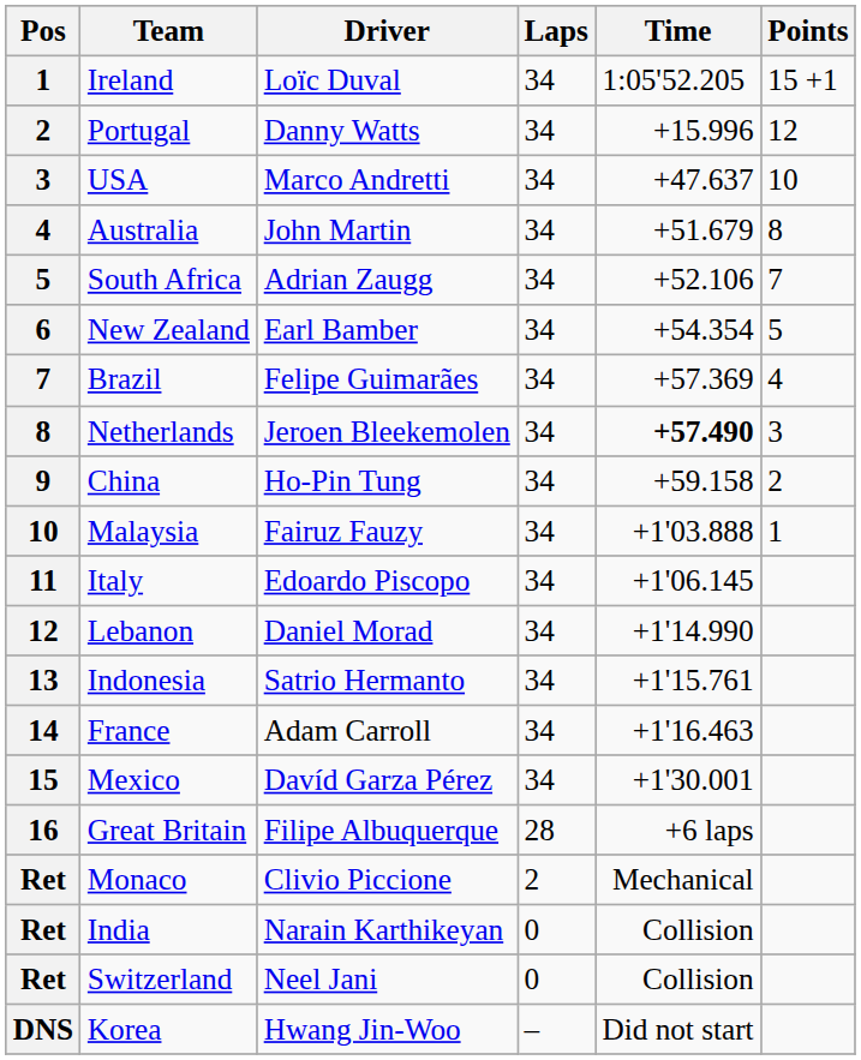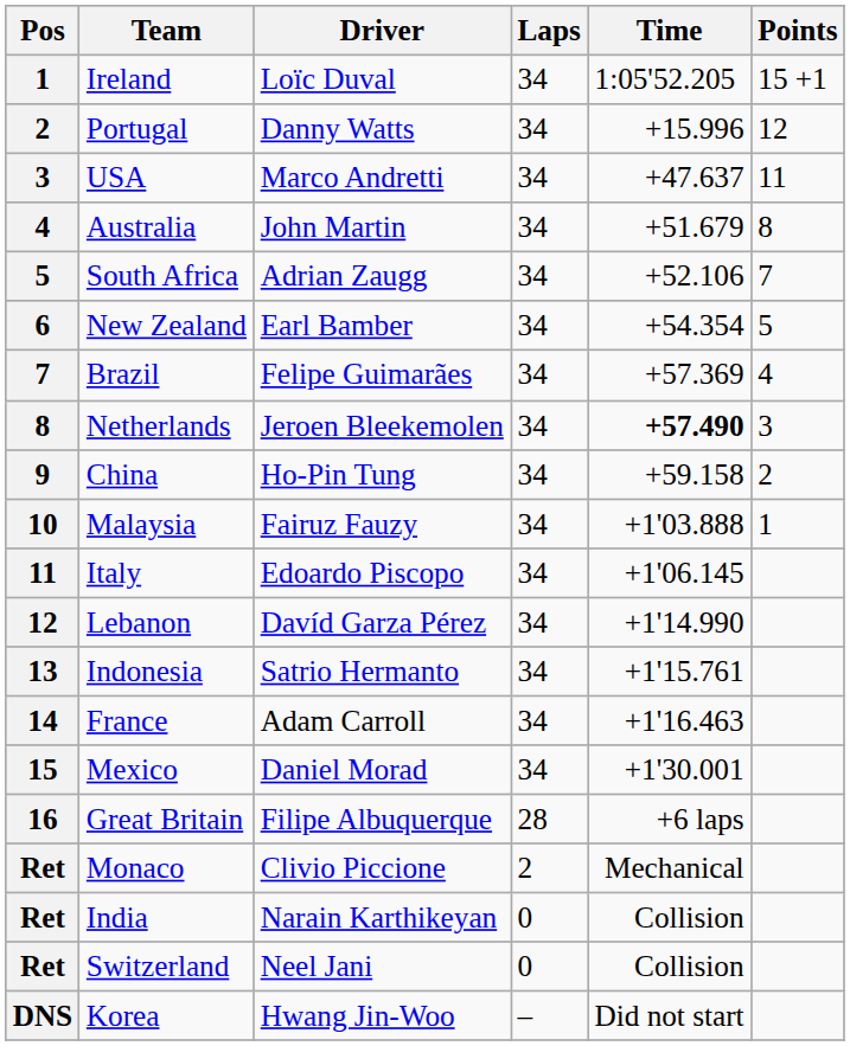 <table class="wikitable" style="font-size:95%">
 <tr>
 <th>Pos</th>
 <th>Team</th>
 <th>Driver</th>
 <th>Laps</th>
 <th>Time</th>
 <th>Points</th>
 </tr>
 <tr>
 <th>1</th>
 <td> <a href='#'>Ireland</a></td>
 <td><a href='#'>Loïc Duval</a></td>
 <td>34</td>
 <td>1:05'52.205</td>
 <td>15 +1</td>
 </tr>
 <tr>
 <th>2</th>
 <td> <a href='#'>Portugal</a></td>
 <td><a href='#'>Danny Watts</a></td>
 <td>34</td>
 <td align=right>+15.996</td>
 <td>12</td>
 </tr>
 <tr>
 <th>3</th>
 <td> <a href='#'>USA</a></td>
 <td><a href='#'>Marco Andretti</a></td>
 <td>34</td>
 <td align=right>+47.637</td>
-<td>10</td>
+<td>11</td>
 </tr>
 <tr>
 <th>4</th>
 <td> <a href='#'>Australia</a></td>
 <td><a href='#'>John Martin</a></td>
 <td>34</td>
 <td align=right>+51.679</td>
 <td>8</td>
 </tr>
 <tr>
 <th>5</th>
 <td> <a href='#'>South Africa</a></td>
 <td><a href='#'>Adrian Zaugg</a></td>
 <td>34</td>
 <td align=right>+52.106</td>
 <td>7</td>
 </tr>
 <tr>
 <th>6</th>
 <td> <a href='#'>New Zealand</a></td>
 <td><a href='#'>Earl Bamber</a></td>
 <td>34</td>
 <td align=right>+54.354</td>
 <td>5</td>
 </tr>
 <tr>
 <th>7</th>
 <td> <a href='#'>Brazil</a></td>
 <td><a href='#'>Felipe Guimarães</a></td>
 <td>34</td>
 <td align=right>+57.369</td>
 <td>4</td>
 </tr>
 <tr>
 <th>8</th>
 <td> <a href='#'>Netherlands</a></td>
 <td><a href='#'>Jeroen Bleekemolen</a></td>
 <td>34</td>
 <td align=right><strong>+57.490</strong></td>
 <td>3</td>
 </tr>
 <tr>
 <th>9</th>
 <td> <a href='#'>China</a></td>
 <td><a href='#'>Ho-Pin Tung</a></td>
 <td>34</td>
 <td align=right>+59.158</td>
 <td>2</td>
 </tr>
 <tr>
 <th>10</th>
 <td> <a href='#'>Malaysia</a></td>
 <td><a href='#'>Fairuz Fauzy</a></td>
 <td>34</td>
 <td align=right>+1'03.888</td>
 <td>1</td>
 </tr>
 <tr>
 <th>11</th>
 <td> <a href='#'>Italy</a></td>
 <td><a href='#'>Edoardo Piscopo</a></td>
 <td>34</td>
 <td align=right>+1'06.145</td>
 <td></td>
 </tr>
 <tr>
 <th>12</th>
 <td> <a href='#'>Lebanon</a></td>
-<td><a href='#'>Daniel Morad</a></td>
+<td><a href='#'>Davíd Garza Pérez</a></td>
 <td>34</td>
 <td align=right>+1'14.990</td>
 <td></td>
 </tr>
 <tr>
 <th>13</th>
 <td> <a href='#'>Indonesia</a></td>
 <td><a href='#'>Satrio Hermanto</a></td>
 <td>34</td>
 <td align=right>+1'15.761</td>
 <td></td>
 </tr>
 <tr>
 <th>14</th>
 <td> <a href='#'>France</a></td>
 <td>Adam Carroll</td>
 <td>34</td>
 <td align=right>+1'16.463</td>
 <td></td>
 </tr>
 <tr>
 <th>15</th>
 <td> <a href='#'>Mexico</a></td>
-<td><a href='#'>Davíd Garza Pérez</a></td>
+<td><a href='#'>Daniel Morad</a></td>
 <td>34</td>
 <td align=right>+1'30.001</td>
 <td></td>
 </tr>
 <tr>
 <th>16</th>
 <td> <a href='#'>Great Britain</a></td>
 <td><a href='#'>Filipe Albuquerque</a></td>
 <td>28</td>
 <td align=right>+6 laps</td>
 <td></td>
 </tr>
 <tr>
 <th>Ret</th>
 <td> <a href='#'>Monaco</a></td>
 <td><a href='#'>Clivio Piccione</a></td>
 <td>2</td>
 <td align=right>Mechanical</td>
 <td></td>
 </tr>
 <tr>
 <th>Ret</th>
 <td> <a href='#'>India</a></td>
 <td><a href='#'>Narain Karthikeyan</a></td>
 <td>0</td>
 <td align=right>Collision</td>
 <td></td>
 </tr>
 <tr>
 <th>Ret</th>
 <td> <a href='#'>Switzerland</a></td>
 <td><a href='#'>Neel Jani</a></td>
 <td>0</td>
 <td align=right>Collision</td>
 <td></td>
 </tr>
 <tr>
 <th>DNS</th>
 <td> <a href='#'>Korea</a></td>
 <td><a href='#'>Hwang Jin-Woo</a></td>
 <td>–</td>
 <td align=right>Did not start</td>
 </tr>
 </table>
